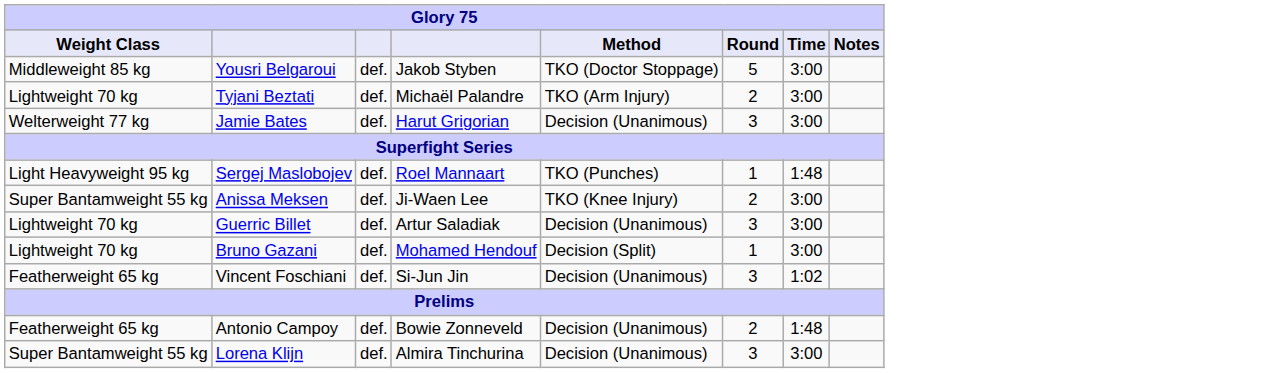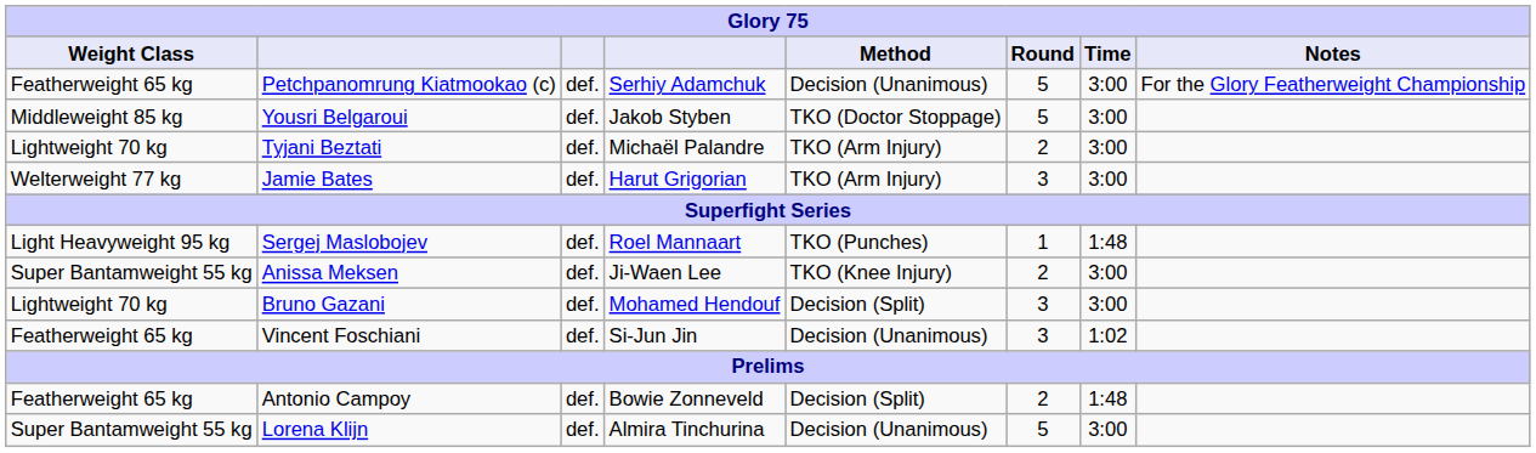 <table class="wikitable" style="font-size: 70%;">
 <tr>
 <th colspan="8" style="background-color: #ccf; color: #000080; text-align: center;"><strong>Glory 75</strong></th>
 </tr>
 <tr>
 <th colspan="1" style="background-color: #E6E8FA; color: #000000; text-align: center;">Weight Class</th>
 <th colspan="1" style="background-color: #E6E8FA; color: #000000; text-align: center;"></th>
 <th colspan="1" style="background-color: #E6E8FA; color: #000000; text-align: center;"></th>
 <th colspan="1" style="background-color: #E6E8FA; color: #000000; text-align: center;"></th>
 <th colspan="1" style="background-color: #E6E8FA; color: #000000; text-align: center;">Method</th>
 <th colspan="1" style="background-color: #E6E8FA; color: #000000; text-align: center;">Round</th>
 <th colspan="1" style="background-color: #E6E8FA; color: #000000; text-align: center;">Time</th>
 <th colspan="1" style="background-color: #E6E8FA; color: #000000; text-align: center;">Notes</th>
+</tr>
+<tr>
+<td>Featherweight 65 kg</td>
+<td> <a href='#'>Petchpanomrung Kiatmookao</a> (c)</td>
+<td align=center>def.</td>
+<td> <a href='#'>Serhiy Adamchuk</a></td>
+<td>Decision (Unanimous)</td>
+<td align=center>5</td>
+<td align=center>3:00</td>
+<td>For the <a href='#'>Glory Featherweight Championship</a></td>
 </tr>
 <tr>
 <td>Middleweight 85 kg</td>
 <td> <a href='#'>Yousri Belgaroui</a></td>
 <td align=center>def.</td>
 <td> Jakob Styben</td>
 <td>TKO (Doctor Stoppage)</td>
 <td align=center>5</td>
 <td align=center>3:00</td>
 <td></td>
 </tr>
 <tr>
 <td>Lightweight 70 kg</td>
 <td> <a href='#'>Tyjani Beztati</a></td>
 <td align=center>def.</td>
 <td> Michaël Palandre</td>
 <td>TKO (Arm Injury)</td>
 <td align=center>2</td>
 <td align=center>3:00</td>
 <td></td>
 </tr>
 <tr>
 <td>Welterweight 77 kg</td>
 <td> <a href='#'>Jamie Bates</a></td>
 <td align=center>def.</td>
 <td> <a href='#'>Harut Grigorian</a></td>
-<td>Decision (Unanimous)</td>
+<td>TKO (Arm Injury)</td>
 <td align=center>3</td>
 <td align=center>3:00</td>
 <td></td>
 </tr>
 <tr>
 <th colspan="8" style="background-color: #ccf; color: #000080; text-align: center;"><strong>Superfight Series</strong></th>
 </tr>
 <tr>
 <td>Light Heavyweight 95 kg</td>
 <td> <a href='#'>Sergej Maslobojev</a></td>
 <td align=center>def.</td>
 <td> <a href='#'>Roel Mannaart</a></td>
 <td>TKO (Punches)</td>
 <td align=center>1</td>
 <td align=center>1:48</td>
 <td></td>
 </tr>
 <tr>
 <td>Super Bantamweight 55 kg</td>
 <td> <a href='#'>Anissa Meksen</a></td>
 <td align=center>def.</td>
 <td> Ji-Waen Lee</td>
 <td>TKO (Knee Injury)</td>
 <td align=center>2</td>
 <td align=center>3:00</td>
 <td></td>
 </tr>
 <tr>
 <td>Lightweight 70 kg</td>
-<td> <a href='#'>Guerric Billet</a></td>
-<td align=center>def.</td>
-<td> Artur Saladiak</td>
-<td>Decision (Unanimous)</td>
-<td align=center>3</td>
-<td align=center>3:00</td>
-<td></td>
-</tr>
-<tr>
-<td>Lightweight 70 kg</td>
 <td> <a href='#'>Bruno Gazani</a></td>
 <td align=center>def.</td>
 <td> <a href='#'>Mohamed Hendouf</a></td>
 <td>Decision (Split)</td>
-<td align=center>1</td>
+<td align=center>3</td>
 <td align=center>3:00</td>
 <td></td>
 </tr>
 <tr>
 <td>Featherweight 65 kg</td>
 <td> Vincent Foschiani</td>
 <td align=center>def.</td>
 <td> Si-Jun Jin</td>
 <td>Decision (Unanimous)</td>
 <td align=center>3</td>
 <td align=center>1:02</td>
 <td></td>
 </tr>
 <tr>
 <th colspan="8" style="background-color: #ccf; color: #000080; text-align: center;"><strong>Prelims</strong></th>
 </tr>
 <tr>
 <td>Featherweight 65 kg</td>
 <td> Antonio Campoy</td>
 <td align=center>def.</td>
 <td> Bowie Zonneveld</td>
-<td>Decision (Unanimous)</td>
+<td>Decision (Split)</td>
 <td align=center>2</td>
 <td align=center>1:48</td>
 <td></td>
 </tr>
 <tr>
 <td>Super Bantamweight 55 kg</td>
 <td> <a href='#'>Lorena Klijn</a></td>
 <td align=center>def.</td>
 <td> Almira Tinchurina</td>
 <td>Decision (Unanimous)</td>
-<td align=center>3</td>
+<td align=center>5</td>
 <td align=center>3:00</td>
 <td></td>
 </tr>
 </table>
